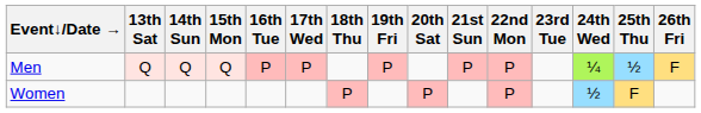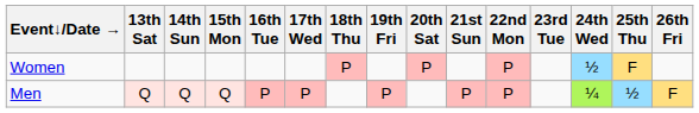 <table class="wikitable" style="margin:0.5em auto; font-size:90%; line-height:1.25em; text-align:center">
 <tr>
 <th>Event↓/Date →</th>
 <th>13th<br>Sat</th>
 <th>14th<br>Sun</th>
 <th>15th<br>Mon</th>
 <th>16th<br>Tue</th>
 <th>17th<br>Wed</th>
 <th>18th<br>Thu</th>
 <th>19th<br>Fri</th>
 <th>20th<br>Sat</th>
 <th>21st<br>Sun</th>
 <th>22nd<br>Mon</th>
 <th>23rd<br>Tue</th>
 <th>24th<br>Wed</th>
 <th>25th<br>Thu</th>
 <th>26th<br>Fri</th>
 </tr>
 <tr>
+<td style="text-align:left;"><a href='#'>Women</a></td>
+<td></td>
+<td></td>
+<td></td>
+<td></td>
+<td></td>
+<td bgcolor="#FFBBBB">P</td>
+<td></td>
+<td bgcolor="#FFBBBB">P</td>
+<td></td>
+<td bgcolor="#FFBBBB">P</td>
+<td></td>
+<td bgcolor="#97DEFF">½</td>
+<td bgcolor="#FFDF80">F</td>
+<td></td>
+</tr>
+<tr>
 <td style="text-align:left;"><a href='#'>Men</a></td>
 <td bgcolor="#FFE4E1">Q</td>
 <td bgcolor="#FFE4E1">Q</td>
 <td bgcolor="#FFE4E1">Q</td>
 <td bgcolor="#FFBBBB">P</td>
 <td bgcolor="#FFBBBB">P</td>
 <td></td>
 <td bgcolor="#FFBBBB">P</td>
 <td></td>
 <td bgcolor="#FFBBBB">P</td>
 <td bgcolor="#FFBBBB">P</td>
 <td></td>
 <td bgcolor="#AFF55B">¼</td>
 <td bgcolor="#97DEFF">½</td>
 <td bgcolor="#FFDF80">F</td>
 </tr>
-<tr>
-<td style="text-align:left;"><a href='#'>Women</a></td>
-<td></td>
-<td></td>
-<td></td>
-<td></td>
-<td></td>
-<td bgcolor="#FFBBBB">P</td>
-<td></td>
-<td bgcolor="#FFBBBB">P</td>
-<td></td>
-<td bgcolor="#FFBBBB">P</td>
-<td></td>
-<td bgcolor="#97DEFF">½</td>
-<td bgcolor="#FFDF80">F</td>
-<td></td>
-</tr>
 </table>
